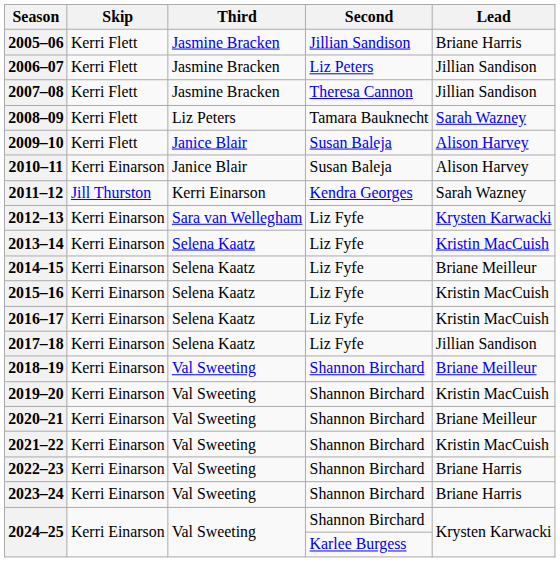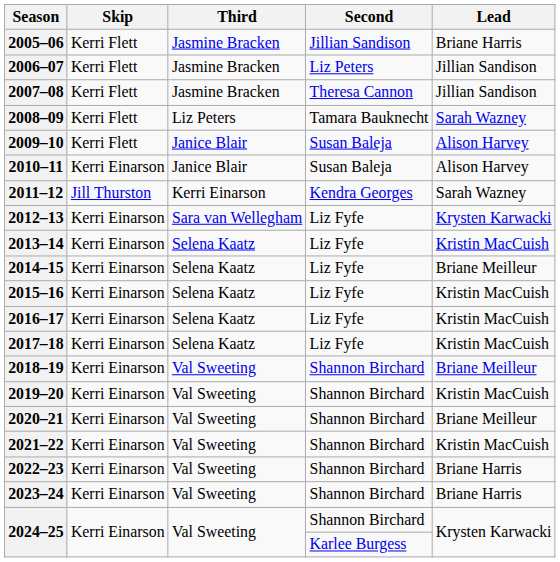 <table class="wikitable">
 <tr>
 <th scope="col">Season</th>
 <th scope="col">Skip</th>
 <th scope="col">Third</th>
 <th scope="col">Second</th>
 <th scope="col">Lead</th>
 </tr>
 <tr>
 <th scope="row">2005–06</th>
 <td>Kerri Flett</td>
 <td><a href='#'>Jasmine Bracken</a></td>
 <td><a href='#'>Jillian Sandison</a></td>
 <td>Briane Harris</td>
 </tr>
 <tr>
 <th scope="row">2006–07</th>
 <td>Kerri Flett</td>
 <td>Jasmine Bracken</td>
 <td><a href='#'>Liz Peters</a></td>
 <td>Jillian Sandison</td>
 </tr>
 <tr>
 <th scope="row">2007–08</th>
 <td>Kerri Flett</td>
 <td>Jasmine Bracken</td>
 <td><a href='#'>Theresa Cannon</a></td>
 <td>Jillian Sandison</td>
 </tr>
 <tr>
 <th scope="row">2008–09</th>
 <td>Kerri Flett</td>
 <td>Liz Peters</td>
 <td>Tamara Bauknecht</td>
 <td><a href='#'>Sarah Wazney</a></td>
 </tr>
 <tr>
 <th scope="row">2009–10</th>
 <td>Kerri Flett</td>
 <td><a href='#'>Janice Blair</a></td>
 <td><a href='#'>Susan Baleja</a></td>
 <td><a href='#'>Alison Harvey</a></td>
 </tr>
 <tr>
 <th scope="row">2010–11</th>
 <td>Kerri Einarson</td>
 <td>Janice Blair</td>
 <td>Susan Baleja</td>
 <td>Alison Harvey</td>
 </tr>
 <tr>
 <th scope="row">2011–12</th>
 <td><a href='#'>Jill Thurston</a></td>
 <td>Kerri Einarson</td>
 <td><a href='#'>Kendra Georges</a></td>
 <td>Sarah Wazney</td>
 </tr>
 <tr>
 <th scope="row">2012–13</th>
 <td>Kerri Einarson</td>
 <td><a href='#'>Sara van Wellegham</a></td>
 <td>Liz Fyfe</td>
 <td><a href='#'>Krysten Karwacki</a></td>
 </tr>
 <tr>
 <th scope="row">2013–14</th>
 <td>Kerri Einarson</td>
 <td><a href='#'>Selena Kaatz</a></td>
 <td>Liz Fyfe</td>
 <td><a href='#'>Kristin MacCuish</a></td>
 </tr>
 <tr>
 <th scope="row">2014–15</th>
 <td>Kerri Einarson</td>
 <td>Selena Kaatz</td>
 <td>Liz Fyfe</td>
 <td>Briane Meilleur</td>
 </tr>
 <tr>
 <th scope="row">2015–16</th>
 <td>Kerri Einarson</td>
 <td>Selena Kaatz</td>
 <td>Liz Fyfe</td>
 <td>Kristin MacCuish</td>
 </tr>
 <tr>
 <th scope="row">2016–17</th>
 <td>Kerri Einarson</td>
 <td>Selena Kaatz</td>
 <td>Liz Fyfe</td>
 <td>Kristin MacCuish</td>
 </tr>
 <tr>
 <th scope="row">2017–18</th>
 <td>Kerri Einarson</td>
 <td>Selena Kaatz</td>
 <td>Liz Fyfe</td>
-<td>Jillian Sandison</td>
+<td>Kristin MacCuish</td>
 </tr>
 <tr>
 <th scope="row">2018–19</th>
 <td>Kerri Einarson</td>
 <td><a href='#'>Val Sweeting</a></td>
 <td><a href='#'>Shannon Birchard</a></td>
 <td><a href='#'>Briane Meilleur</a></td>
 </tr>
 <tr>
 <th scope="row">2019–20</th>
 <td>Kerri Einarson</td>
 <td>Val Sweeting</td>
 <td>Shannon Birchard</td>
 <td>Kristin MacCuish</td>
 </tr>
 <tr>
 <th scope="row">2020–21</th>
 <td>Kerri Einarson</td>
 <td>Val Sweeting</td>
 <td>Shannon Birchard</td>
 <td>Briane Meilleur</td>
 </tr>
 <tr>
 <th scope="row">2021–22</th>
 <td>Kerri Einarson</td>
 <td>Val Sweeting</td>
 <td>Shannon Birchard</td>
 <td>Kristin MacCuish</td>
 </tr>
 <tr>
 <th scope="row">2022–23</th>
 <td>Kerri Einarson</td>
 <td>Val Sweeting</td>
 <td>Shannon Birchard</td>
 <td>Briane Harris</td>
 </tr>
 <tr>
 <th scope="row">2023–24</th>
 <td>Kerri Einarson</td>
 <td>Val Sweeting</td>
 <td>Shannon Birchard</td>
 <td>Briane Harris</td>
 </tr>
 <tr>
 <th scope="row" rowspan=2>2024–25</th>
 <td rowspan=2>Kerri Einarson</td>
 <td rowspan=2>Val Sweeting</td>
 <td>Shannon Birchard</td>
 <td rowspan=2>Krysten Karwacki</td>
 </tr>
 <tr>
 <td><a href='#'>Karlee Burgess</a></td>
 </tr>
 </table>
